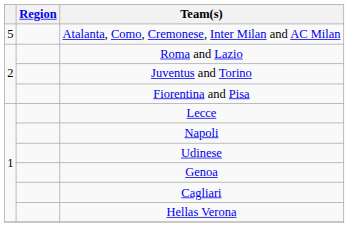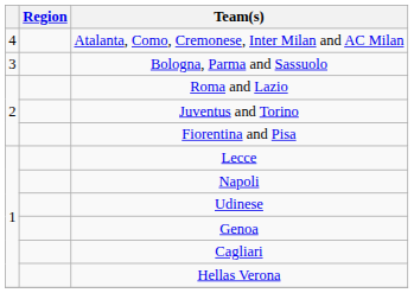 <table class="wikitable" style="text-align:center">
 <tr>
 <th></th>
 <th><a href='#'>Region</a></th>
 <th>Team(s)</th>
 </tr>
 <tr>
-<td>5</td>
+<td>4</td>
 <td align="left"></td>
 <td><a href='#'>Atalanta</a>, <a href='#'>Como</a>, <a href='#'>Cremonese</a>, <a href='#'>Inter Milan</a> and <a href='#'>AC Milan</a></td>
+</tr>
+<tr>
+<td>3</td>
+<td align="left"></td>
+<td><a href='#'>Bologna</a>, <a href='#'>Parma</a> and <a href='#'>Sassuolo</a></td>
 </tr>
 <tr>
 <td rowspan="3">2</td>
 <td align="left"></td>
 <td><a href='#'>Roma</a> and <a href='#'>Lazio</a></td>
 </tr>
 <tr>
 <td align="left"></td>
 <td><a href='#'>Juventus</a> and <a href='#'>Torino</a></td>
 </tr>
 <tr>
 <td align="left"></td>
 <td><a href='#'>Fiorentina</a> and <a href='#'>Pisa</a></td>
 </tr>
 <tr>
 <td rowspan="6">1</td>
 <td align="left"></td>
 <td><a href='#'>Lecce</a></td>
 </tr>
 <tr>
 <td align="left"></td>
 <td><a href='#'>Napoli</a></td>
 </tr>
 <tr>
 <td align="left"></td>
 <td><a href='#'>Udinese</a></td>
 </tr>
 <tr>
 <td align="left"></td>
 <td><a href='#'>Genoa</a></td>
 </tr>
 <tr>
 <td align="left"></td>
 <td><a href='#'>Cagliari</a></td>
 </tr>
 <tr>
 <td align="left"></td>
 <td><a href='#'>Hellas Verona</a></td>
 </tr>
 <tr>
 </tr>
 </table>
